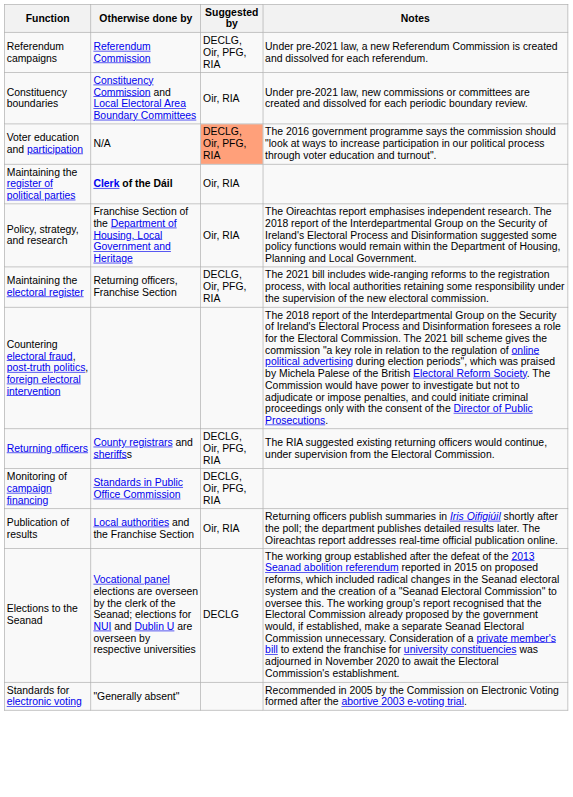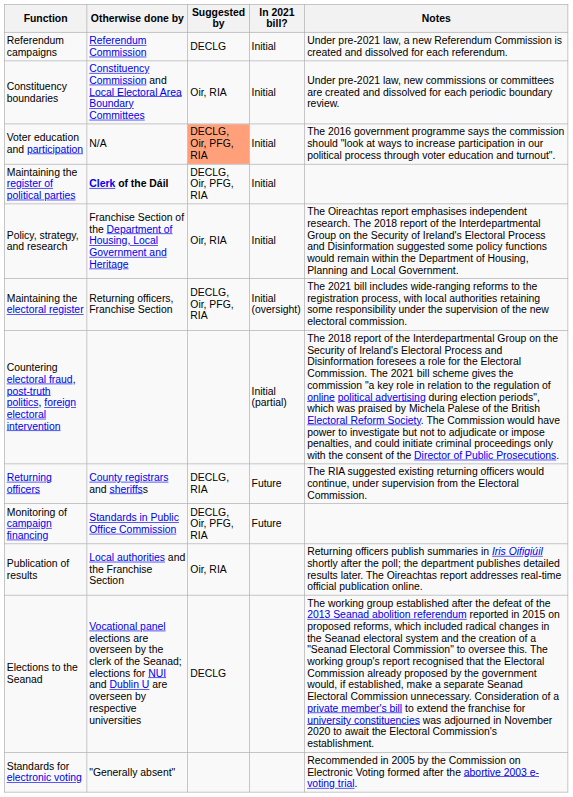 <table class="wikitable">
 <tr>
 <th>Function</th>
 <th>Otherwise done by</th>
 <th>Suggested by</th>
+<th>In 2021 bill?</th>
 <th>Notes</th>
 </tr>
 <tr>
 <td>Referendum campaigns</td>
 <td><a href='#'>Referendum Commission</a></td>
-<td>DECLG, Oir, PFG, RIA</td>
+<td>DECLG</td>
+<td>Initial</td>
 <td>Under pre-2021 law, a new Referendum Commission is created and dissolved for each referendum.</td>
 </tr>
 <tr>
 <td>Constituency boundaries</td>
 <td><a href='#'>Constituency Commission</a> and <a href='#'>Local Electoral Area Boundary Committees</a></td>
 <td>Oir, RIA</td>
+<td>Initial</td>
 <td>Under pre-2021 law, new commissions or committees are created and dissolved for each periodic boundary review.</td>
 </tr>
 <tr>
 <td>Voter education and <a href='#'>participation</a></td>
 <td>N/A</td>
 <td style="background: lightsalmon;">DECLG, Oir, PFG, RIA</td>
+<td>Initial</td>
 <td>The 2016 government programme says the commission should "look at ways to increase participation in our political process through voter education and turnout".</td>
 </tr>
 <tr>
 <td>Maintaining the <a href='#'>register of political parties</a></td>
 <td><strong><a href='#'>Clerk</a> of the Dáil</strong></td>
-<td>Oir, RIA</td>
+<td>DECLG, Oir, PFG, RIA</td>
+<td>Initial</td>
 <td></td>
 </tr>
 <tr>
 <td>Policy, strategy, and research</td>
 <td>Franchise Section of the <a href='#'>Department of Housing, Local Government and Heritage</a></td>
 <td>Oir, RIA</td>
+<td>Initial</td>
 <td>The Oireachtas report emphasises independent research. The 2018 report of the Interdepartmental Group on the Security of Ireland's Electoral Process and Disinformation suggested some policy functions would remain within the Department of Housing, Planning and Local Government.</td>
 </tr>
 <tr>
 <td>Maintaining the <a href='#'>electoral register</a></td>
 <td>Returning officers, Franchise Section</td>
 <td>DECLG, Oir, PFG, RIA</td>
+<td>Initial (oversight)</td>
 <td>The 2021 bill includes wide-ranging reforms to the registration process, with local authorities retaining some responsibility under the supervision of the new electoral commission.</td>
 </tr>
 <tr>
 <td>Countering <a href='#'>electoral fraud</a>, <a href='#'>post-truth politics</a>, <a href='#'>foreign electoral intervention</a></td>
 <td></td>
 <td></td>
+<td>Initial (partial)</td>
 <td>The 2018 report of the Interdepartmental Group on the Security of Ireland's Electoral Process and Disinformation foresees a role for the Electoral Commission. The 2021 bill scheme gives the commission "a key role in relation to the regulation of <a href='#'>online</a> <a href='#'>political advertising</a> during election periods", which was praised by Michela Palese of the British <a href='#'>Electoral Reform Society</a>. The Commission would have power to investigate but not to adjudicate or impose penalties, and could initiate criminal proceedings only with the consent of the <a href='#'>Director of Public Prosecutions</a>.</td>
 </tr>
 <tr>
 <td><a href='#'>Returning officers</a></td>
 <td><a href='#'>County registrars</a> and <a href='#'>sheriffs</a>s</td>
-<td>DECLG, Oir, PFG, RIA</td>
+<td>DECLG, RIA</td>
+<td>Future</td>
 <td>The RIA suggested existing returning officers would continue, under supervision from the Electoral Commission.</td>
 </tr>
 <tr>
 <td>Monitoring of <a href='#'>campaign financing</a></td>
 <td><a href='#'>Standards in Public Office Commission</a></td>
 <td>DECLG, Oir, PFG, RIA</td>
+<td>Future</td>
 <td></td>
 </tr>
 <tr>
 <td>Publication of results</td>
 <td><a href='#'>Local authorities</a> and the Franchise Section</td>
 <td>Oir, RIA</td>
+<td></td>
 <td>Returning officers publish summaries in <em><a href='#'>Iris Oifigiúil</a></em> shortly after the poll; the department publishes detailed results later. The Oireachtas report addresses real-time official publication online.</td>
 </tr>
 <tr>
 <td>Elections to the Seanad</td>
 <td><a href='#'>Vocational panel</a> elections are overseen by the clerk of the Seanad; elections for <a href='#'>NUI</a> and <a href='#'>Dublin U</a> are overseen by respective universities</td>
 <td>DECLG</td>
+<td></td>
 <td>The working group established after the defeat of the <a href='#'>2013 Seanad abolition referendum</a> reported in 2015 on proposed reforms, which included radical changes in the Seanad electoral system and the creation of a "Seanad Electoral Commission" to oversee this. The working group's report recognised that the Electoral Commission already proposed by the government would, if established, make a separate Seanad Electoral Commission unnecessary. Consideration of a <a href='#'>private member's bill</a> to extend the franchise for <a href='#'>university constituencies</a> was adjourned in November 2020 to await the Electoral Commission's establishment.</td>
 </tr>
 <tr>
 <td>Standards for <a href='#'>electronic voting</a></td>
 <td>"Generally absent"</td>
 <td></td>
+<td></td>
 <td>Recommended in 2005 by the Commission on Electronic Voting formed after the <a href='#'>abortive 2003 e-voting trial</a>.</td>
 </tr>
 </table>
